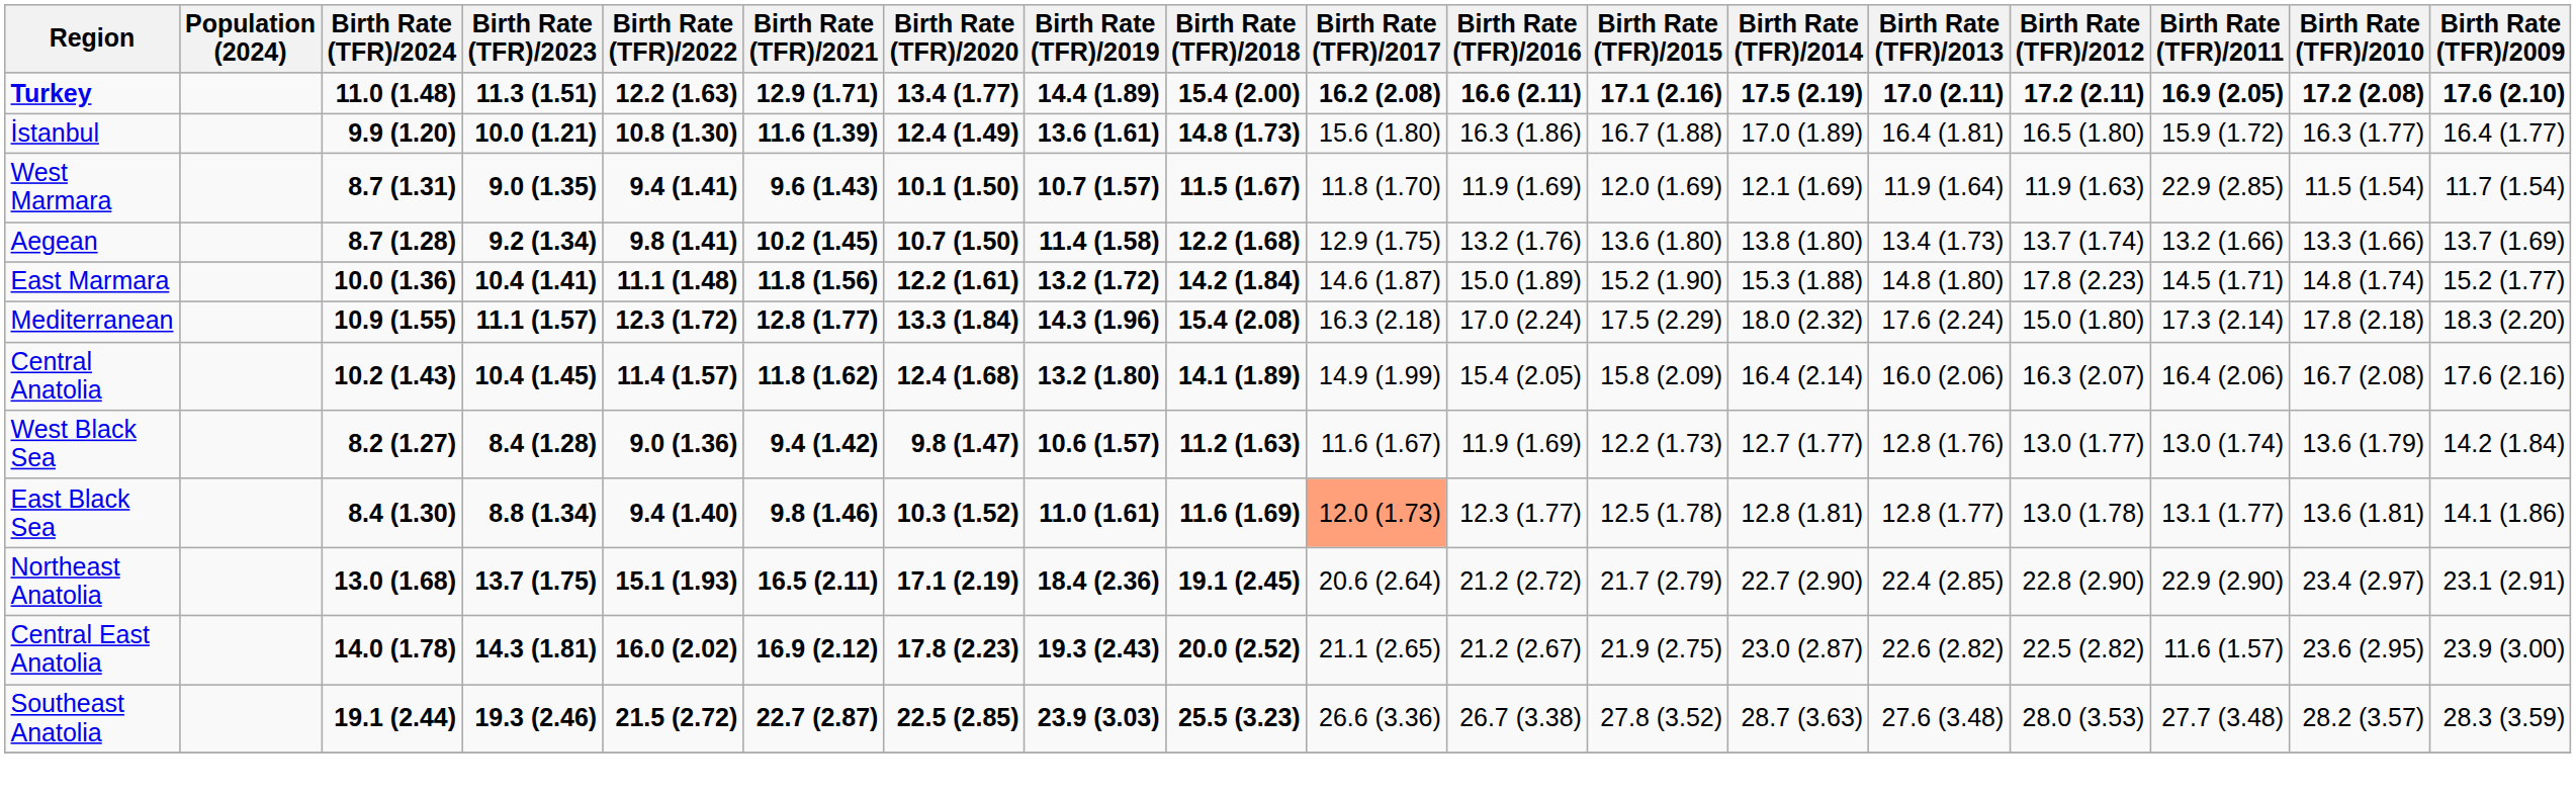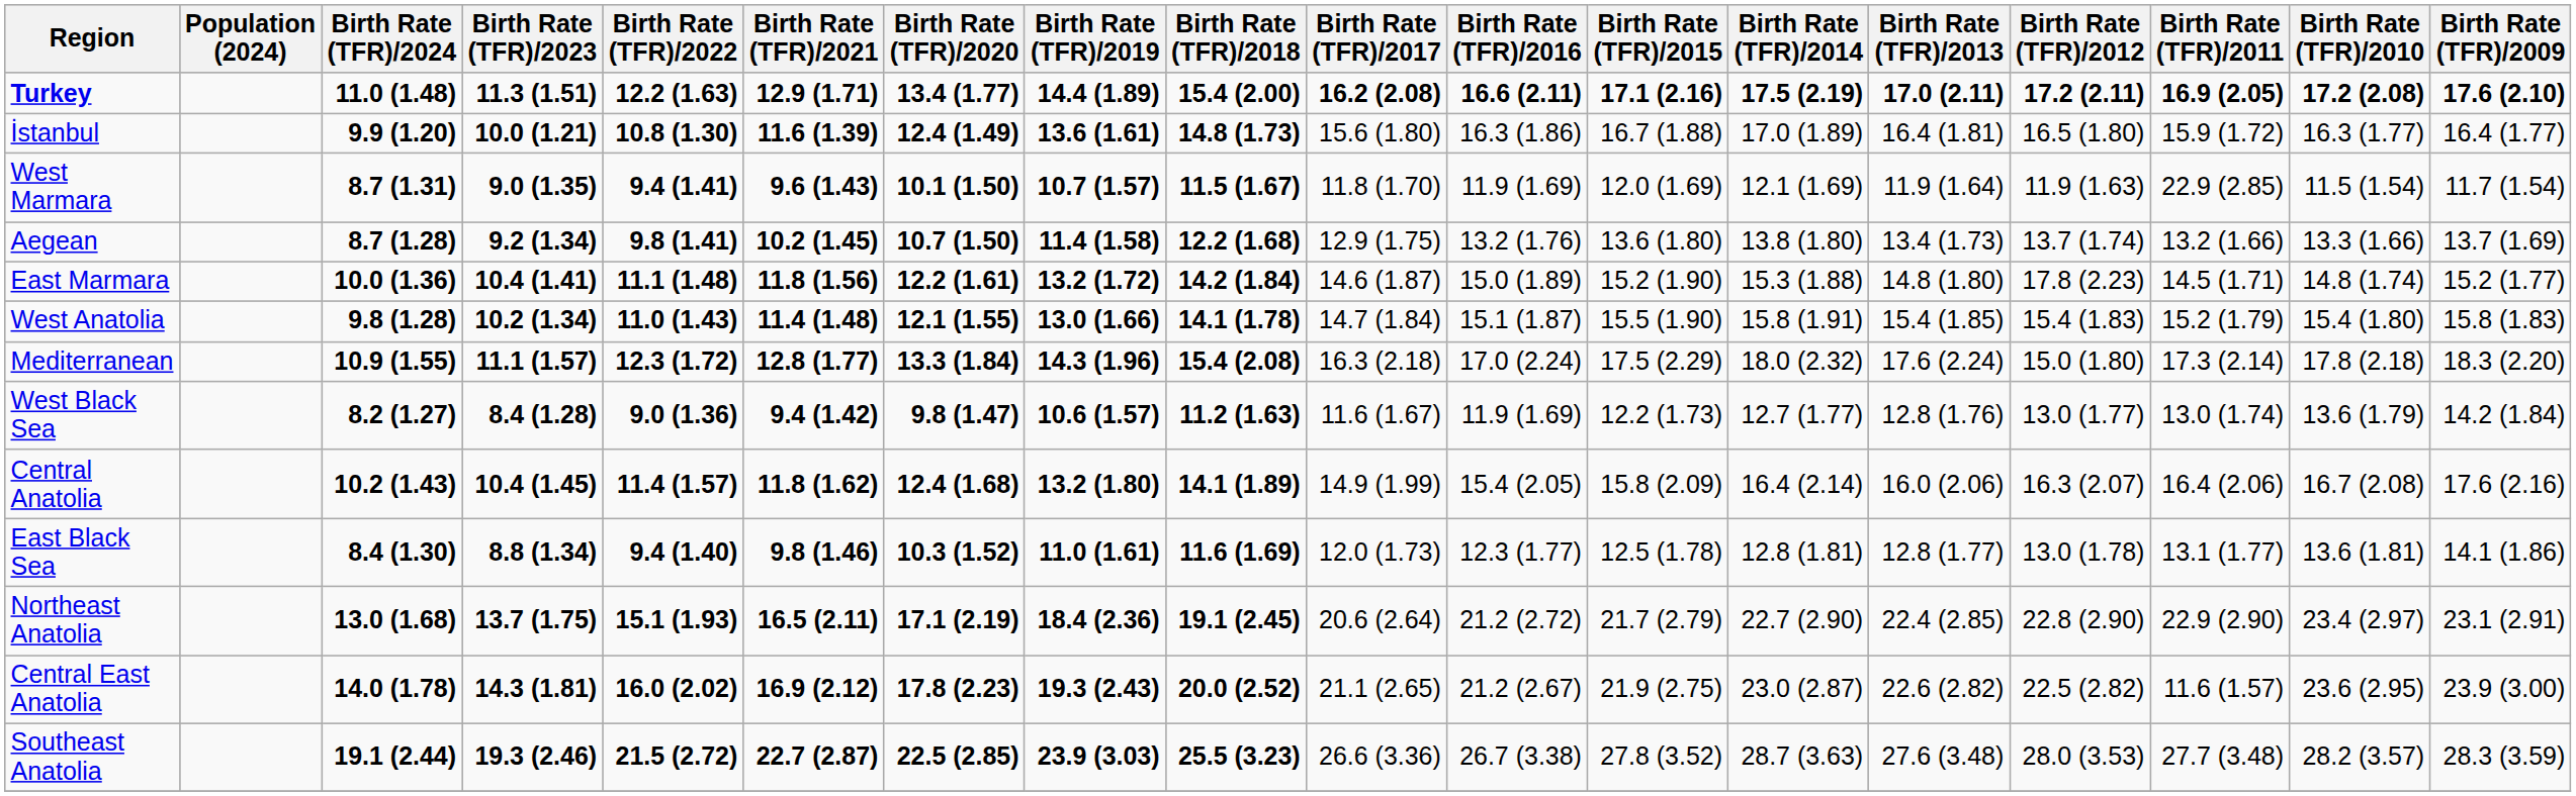 <table class="sortable wikitable" style="text-align:right;">
 <tr>
 <th>Region</th>
 <th>Population (2024)</th>
 <th style="width:80pt;">Birth Rate (TFR)/2024</th>
 <th style="width:80pt;">Birth Rate (TFR)/2023</th>
 <th style="width:80pt;">Birth Rate (TFR)/2022</th>
 <th style="width:80pt;">Birth Rate (TFR)/2021</th>
 <th style="width:80pt;">Birth Rate (TFR)/2020</th>
 <th style="width:80pt;">Birth Rate (TFR)/2019</th>
 <th style="width:80pt;">Birth Rate (TFR)/2018</th>
 <th style="width:80pt;">Birth Rate (TFR)/2017</th>
 <th style="width:80pt;">Birth Rate (TFR)/2016</th>
 <th style="width:80pt;">Birth Rate (TFR)/2015</th>
 <th style="width:80pt;">Birth Rate (TFR)/2014</th>
 <th style="width:80pt;">Birth Rate (TFR)/2013</th>
 <th style="width:80pt;">Birth Rate (TFR)/2012</th>
 <th style="width:80pt;">Birth Rate (TFR)/2011</th>
 <th style="width:80pt;">Birth Rate (TFR)/2010</th>
 <th style="width:80pt;">Birth Rate (TFR)/2009</th>
 </tr>
 <tr class="sortbottom">
 <td align="left"><strong><a href='#'>Turkey</a></strong></td>
 <td><strong></strong></td>
 <td><strong>11.0 (1.48)</strong></td>
 <td><strong>11.3 (1.51)</strong></td>
 <td><strong>12.2 (1.63)</strong></td>
 <td><strong>12.9 (1.71)</strong></td>
 <td><strong>13.4 (1.77)</strong></td>
 <td><strong>14.4 (1.89)</strong></td>
 <td><strong>15.4 (2.00)</strong></td>
 <td><strong>16.2 (2.08)</strong></td>
 <td><strong>16.6 (2.11)</strong></td>
 <td><strong>17.1 (2.16)</strong></td>
 <td><strong>17.5 (2.19)</strong></td>
 <td><strong>17.0 (2.11)</strong></td>
 <td><strong>17.2 (2.11)</strong></td>
 <td><strong>16.9 (2.05)</strong></td>
 <td><strong>17.2 (2.08)</strong></td>
 <td><strong>17.6 (2.10)</strong></td>
 </tr>
 <tr>
 <td align="left"><a href='#'>İstanbul</a></td>
 <td></td>
 <td><strong>9.9 (1.20)</strong></td>
 <td><strong>10.0 (1.21)</strong></td>
 <td><strong>10.8 (1.30)</strong></td>
 <td><strong>11.6 (1.39)</strong></td>
 <td><strong>12.4 (1.49)</strong></td>
 <td><strong>13.6 (1.61)</strong></td>
 <td><strong>14.8 (1.73)</strong></td>
 <td>15.6 (1.80)</td>
 <td>16.3 (1.86)</td>
 <td>16.7 (1.88)</td>
 <td>17.0 (1.89)</td>
 <td>16.4 (1.81)</td>
 <td>16.5 (1.80)</td>
 <td>15.9 (1.72)</td>
 <td>16.3 (1.77)</td>
 <td>16.4 (1.77)</td>
 </tr>
 <tr>
 <td align="left"><a href='#'>West Marmara</a></td>
 <td></td>
 <td><strong>8.7 (1.31)</strong></td>
 <td><strong>9.0 (1.35)</strong></td>
 <td><strong>9.4 (1.41)</strong></td>
 <td><strong>9.6 (1.43)</strong></td>
 <td><strong>10.1 (1.50)</strong></td>
 <td><strong>10.7 (1.57)</strong></td>
 <td><strong>11.5 (1.67)</strong></td>
 <td>11.8 (1.70)</td>
 <td>11.9 (1.69)</td>
 <td>12.0 (1.69)</td>
 <td>12.1 (1.69)</td>
 <td>11.9 (1.64)</td>
 <td>11.9 (1.63)</td>
 <td>22.9 (2.85)</td>
 <td>11.5 (1.54)</td>
 <td>11.7 (1.54)</td>
 </tr>
 <tr>
 <td align="left"><a href='#'>Aegean</a></td>
 <td></td>
 <td><strong>8.7 (1.28)</strong></td>
 <td><strong>9.2 (1.34)</strong></td>
 <td><strong>9.8 (1.41)</strong></td>
 <td><strong>10.2 (1.45)</strong></td>
 <td><strong>10.7 (1.50)</strong></td>
 <td><strong>11.4 (1.58)</strong></td>
 <td><strong>12.2 (1.68)</strong></td>
 <td>12.9 (1.75)</td>
 <td>13.2 (1.76)</td>
 <td>13.6 (1.80)</td>
 <td>13.8 (1.80)</td>
 <td>13.4 (1.73)</td>
 <td>13.7 (1.74)</td>
 <td>13.2 (1.66)</td>
 <td>13.3 (1.66)</td>
 <td>13.7 (1.69)</td>
 </tr>
 <tr>
 <td align="left"><a href='#'>East Marmara</a></td>
 <td></td>
 <td><strong>10.0 (1.36)</strong></td>
 <td><strong>10.4 (1.41)</strong></td>
 <td><strong>11.1 (1.48)</strong></td>
 <td><strong>11.8 (1.56)</strong></td>
 <td><strong>12.2 (1.61)</strong></td>
 <td><strong>13.2 (1.72)</strong></td>
 <td><strong>14.2 (1.84)</strong></td>
 <td>14.6 (1.87)</td>
 <td>15.0 (1.89)</td>
 <td>15.2 (1.90)</td>
 <td>15.3 (1.88)</td>
 <td>14.8 (1.80)</td>
 <td>17.8 (2.23)</td>
 <td>14.5 (1.71)</td>
 <td>14.8 (1.74)</td>
 <td>15.2 (1.77)</td>
 </tr>
 <tr>
+<td align="left"><a href='#'>West Anatolia</a></td>
+<td></td>
+<td><strong>9.8 (1.28)</strong></td>
+<td><strong>10.2 (1.34)</strong></td>
+<td><strong>11.0 (1.43)</strong></td>
+<td><strong>11.4 (1.48)</strong></td>
+<td><strong>12.1 (1.55)</strong></td>
+<td><strong>13.0 (1.66)</strong></td>
+<td><strong>14.1 (1.78)</strong></td>
+<td>14.7 (1.84)</td>
+<td>15.1 (1.87)</td>
+<td>15.5 (1.90)</td>
+<td>15.8 (1.91)</td>
+<td>15.4 (1.85)</td>
+<td>15.4 (1.83)</td>
+<td>15.2 (1.79)</td>
+<td>15.4 (1.80)</td>
+<td>15.8 (1.83)</td>
+</tr>
+<tr>
 <td align="left"><a href='#'>Mediterranean</a></td>
 <td></td>
 <td><strong>10.9 (1.55)</strong></td>
 <td><strong>11.1 (1.57)</strong></td>
 <td><strong>12.3 (1.72)</strong></td>
 <td><strong>12.8 (1.77)</strong></td>
 <td><strong>13.3 (1.84)</strong></td>
 <td><strong>14.3 (1.96)</strong></td>
 <td><strong>15.4 (2.08)</strong></td>
 <td>16.3 (2.18)</td>
 <td>17.0 (2.24)</td>
 <td>17.5 (2.29)</td>
 <td>18.0 (2.32)</td>
 <td>17.6 (2.24)</td>
 <td>15.0 (1.80)</td>
 <td>17.3 (2.14)</td>
 <td>17.8 (2.18)</td>
 <td>18.3 (2.20)</td>
+</tr>
+<tr>
+<td align="left"><a href='#'>West Black Sea</a></td>
+<td></td>
+<td><strong>8.2 (1.27)</strong></td>
+<td><strong>8.4 (1.28)</strong></td>
+<td><strong>9.0 (1.36)</strong></td>
+<td><strong>9.4 (1.42)</strong></td>
+<td><strong>9.8 (1.47)</strong></td>
+<td><strong>10.6 (1.57)</strong></td>
+<td><strong>11.2 (1.63)</strong></td>
+<td>11.6 (1.67)</td>
+<td>11.9 (1.69)</td>
+<td>12.2 (1.73)</td>
+<td>12.7 (1.77)</td>
+<td>12.8 (1.76)</td>
+<td>13.0 (1.77)</td>
+<td>13.0 (1.74)</td>
+<td>13.6 (1.79)</td>
+<td>14.2 (1.84)</td>
 </tr>
 <tr>
 <td align="left"><a href='#'>Central Anatolia</a></td>
 <td></td>
 <td><strong>10.2 (1.43)</strong></td>
 <td><strong>10.4 (1.45)</strong></td>
 <td><strong>11.4 (1.57)</strong></td>
 <td><strong>11.8 (1.62)</strong></td>
 <td><strong>12.4 (1.68)</strong></td>
 <td><strong>13.2 (1.80)</strong></td>
 <td><strong>14.1 (1.89)</strong></td>
 <td>14.9 (1.99)</td>
 <td>15.4 (2.05)</td>
 <td>15.8 (2.09)</td>
 <td>16.4 (2.14)</td>
 <td>16.0 (2.06)</td>
 <td>16.3 (2.07)</td>
 <td>16.4 (2.06)</td>
 <td>16.7 (2.08)</td>
 <td>17.6 (2.16)</td>
 </tr>
 <tr>
-<td align="left"><a href='#'>West Black Sea</a></td>
-<td></td>
-<td><strong>8.2 (1.27)</strong></td>
-<td><strong>8.4 (1.28)</strong></td>
-<td><strong>9.0 (1.36)</strong></td>
-<td><strong>9.4 (1.42)</strong></td>
-<td><strong>9.8 (1.47)</strong></td>
-<td><strong>10.6 (1.57)</strong></td>
-<td><strong>11.2 (1.63)</strong></td>
-<td>11.6 (1.67)</td>
-<td>11.9 (1.69)</td>
-<td>12.2 (1.73)</td>
-<td>12.7 (1.77)</td>
-<td>12.8 (1.76)</td>
-<td>13.0 (1.77)</td>
-<td>13.0 (1.74)</td>
-<td>13.6 (1.79)</td>
-<td>14.2 (1.84)</td>
-</tr>
-<tr>
 <td align="left"><a href='#'>East Black Sea</a></td>
 <td></td>
 <td><strong>8.4 (1.30)</strong></td>
 <td><strong>8.8 (1.34)</strong></td>
 <td><strong>9.4 (1.40)</strong></td>
 <td><strong>9.8 (1.46)</strong></td>
 <td><strong>10.3 (1.52)</strong></td>
 <td><strong>11.0 (1.61)</strong></td>
 <td><strong>11.6 (1.69)</strong></td>
-<td style="background: lightsalmon;">12.0 (1.73)</td>
+<td>12.0 (1.73)</td>
 <td>12.3 (1.77)</td>
 <td>12.5 (1.78)</td>
 <td>12.8 (1.81)</td>
 <td>12.8 (1.77)</td>
 <td>13.0 (1.78)</td>
 <td>13.1 (1.77)</td>
 <td>13.6 (1.81)</td>
 <td>14.1 (1.86)</td>
 </tr>
 <tr>
 <td align="left"><a href='#'>Northeast Anatolia</a></td>
 <td></td>
 <td><strong>13.0 (1.68)</strong></td>
 <td><strong>13.7 (1.75)</strong></td>
 <td><strong>15.1 (1.93)</strong></td>
 <td><strong>16.5 (2.11)</strong></td>
 <td><strong>17.1 (2.19)</strong></td>
 <td><strong>18.4 (2.36)</strong></td>
 <td><strong>19.1 (2.45)</strong></td>
 <td>20.6 (2.64)</td>
 <td>21.2 (2.72)</td>
 <td>21.7 (2.79)</td>
 <td>22.7 (2.90)</td>
 <td>22.4 (2.85)</td>
 <td>22.8 (2.90)</td>
 <td>22.9 (2.90)</td>
 <td>23.4 (2.97)</td>
 <td>23.1 (2.91)</td>
 </tr>
 <tr>
 <td align="left"><a href='#'>Central East Anatolia</a></td>
 <td></td>
 <td><strong>14.0 (1.78)</strong></td>
 <td><strong>14.3 (1.81)</strong></td>
 <td><strong>16.0 (2.02)</strong></td>
 <td><strong>16.9 (2.12)</strong></td>
 <td><strong>17.8 (2.23)</strong></td>
 <td><strong>19.3 (2.43)</strong></td>
 <td><strong>20.0 (2.52)</strong></td>
 <td>21.1 (2.65)</td>
 <td>21.2 (2.67)</td>
 <td>21.9 (2.75)</td>
 <td>23.0 (2.87)</td>
 <td>22.6 (2.82)</td>
 <td>22.5 (2.82)</td>
 <td>11.6 (1.57)</td>
 <td>23.6 (2.95)</td>
 <td>23.9 (3.00)</td>
 </tr>
 <tr>
 <td align="left"><a href='#'>Southeast Anatolia</a></td>
 <td></td>
 <td><strong>19.1 (2.44)</strong></td>
 <td><strong>19.3 (2.46)</strong></td>
 <td><strong>21.5 (2.72)</strong></td>
 <td><strong>22.7 (2.87)</strong></td>
 <td><strong>22.5 (2.85)</strong></td>
 <td><strong>23.9 (3.03)</strong></td>
 <td><strong>25.5 (3.23)</strong></td>
 <td>26.6 (3.36)</td>
 <td>26.7 (3.38)</td>
 <td>27.8 (3.52)</td>
 <td>28.7 (3.63)</td>
 <td>27.6 (3.48)</td>
 <td>28.0 (3.53)</td>
 <td>27.7 (3.48)</td>
 <td>28.2 (3.57)</td>
 <td>28.3 (3.59)</td>
 </tr>
 <tr>
 </tr>
 </table>
